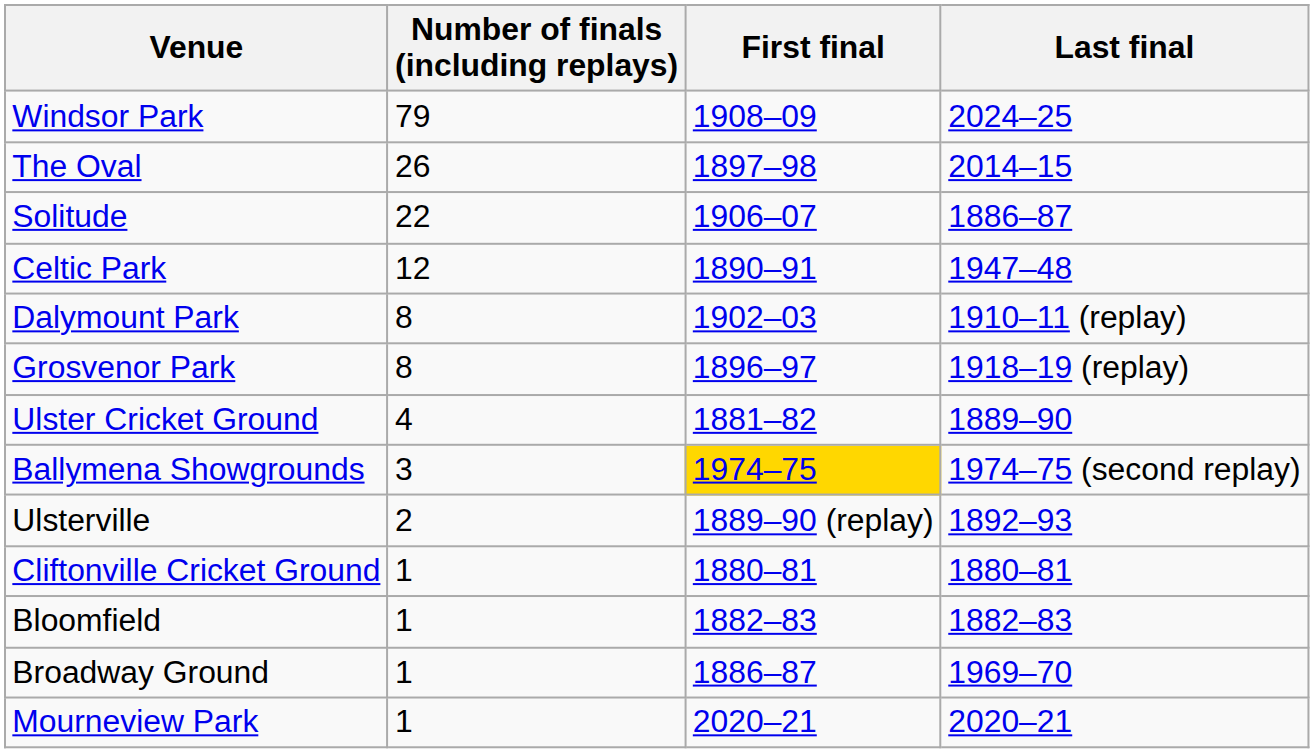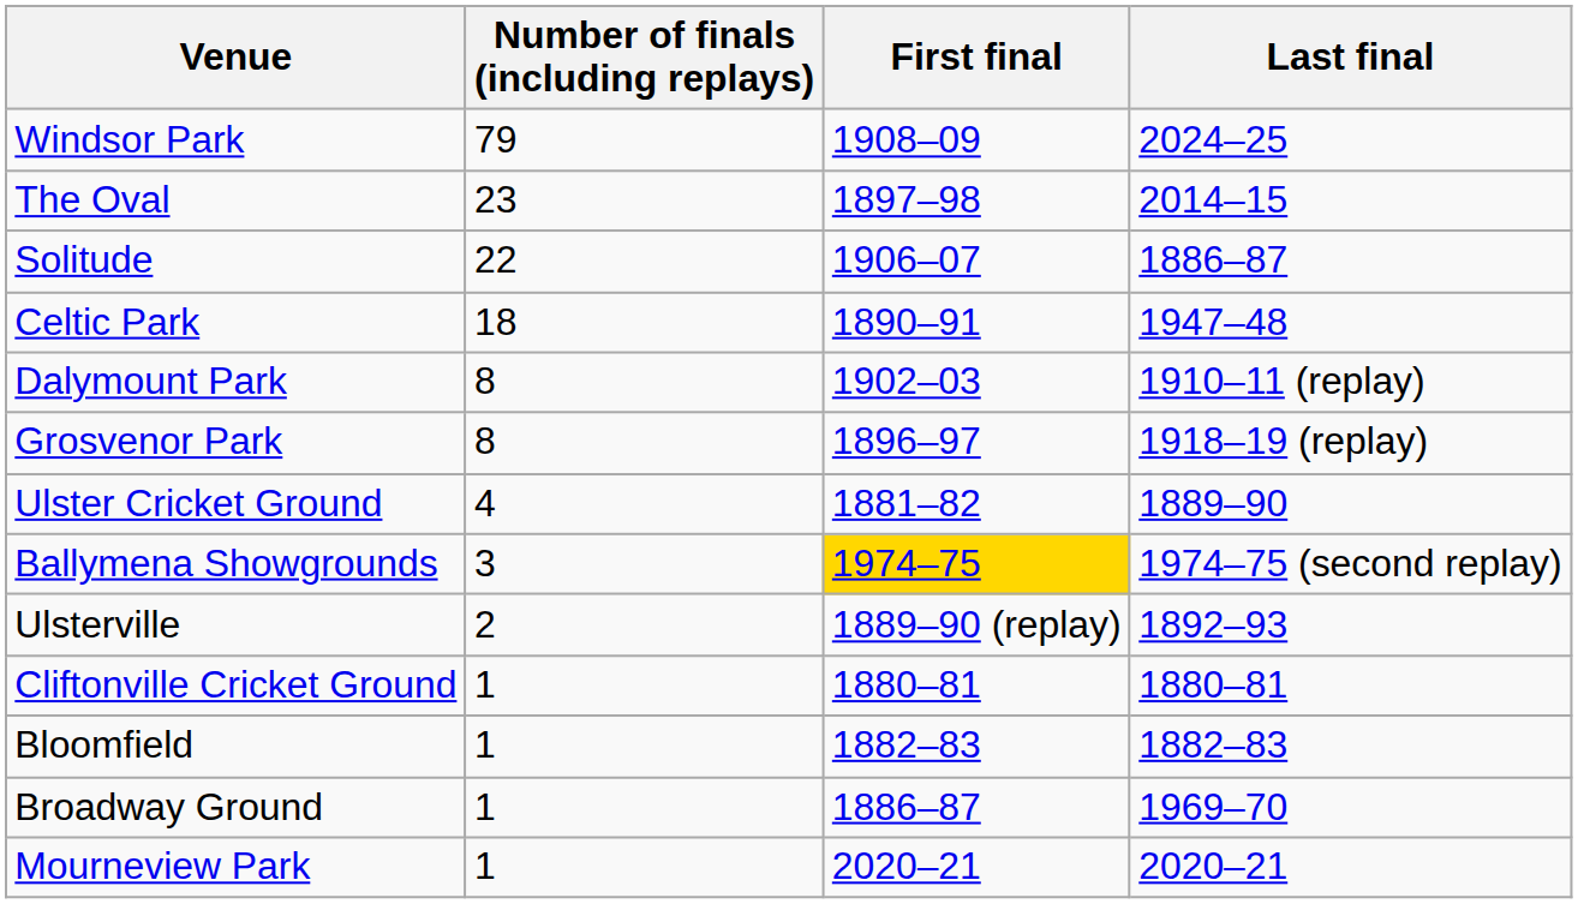 <table class="wikitable">
 <tr>
 <th>Venue</th>
 <th>Number of finals<br>(including replays)</th>
 <th>First final</th>
 <th>Last final</th>
 </tr>
 <tr>
 <td><a href='#'>Windsor Park</a></td>
 <td>79</td>
 <td><a href='#'>1908–09</a></td>
 <td><a href='#'>2024–25</a></td>
 </tr>
 <tr>
 <td><a href='#'>The Oval</a></td>
-<td>26</td>
+<td>23</td>
 <td><a href='#'>1897–98</a></td>
 <td><a href='#'>2014–15</a></td>
 </tr>
 <tr>
 <td><a href='#'>Solitude</a></td>
 <td>22</td>
 <td><a href='#'>1906–07</a></td>
 <td><a href='#'>1886–87</a></td>
 </tr>
 <tr>
 <td><a href='#'>Celtic Park</a></td>
-<td>12</td>
+<td>18</td>
 <td><a href='#'>1890–91</a></td>
 <td><a href='#'>1947–48</a></td>
 </tr>
 <tr>
 <td><a href='#'>Dalymount Park</a></td>
 <td>8</td>
 <td><a href='#'>1902–03</a></td>
 <td><a href='#'>1910–11</a> (replay)</td>
 </tr>
 <tr>
 <td><a href='#'>Grosvenor Park</a></td>
 <td>8</td>
 <td><a href='#'>1896–97</a></td>
 <td><a href='#'>1918–19</a> (replay)</td>
 </tr>
 <tr>
 <td><a href='#'>Ulster Cricket Ground</a></td>
 <td>4</td>
 <td><a href='#'>1881–82</a></td>
 <td><a href='#'>1889–90</a></td>
 </tr>
 <tr>
 <td><a href='#'>Ballymena Showgrounds</a></td>
 <td>3</td>
 <td style="background: gold;"><a href='#'>1974–75</a></td>
 <td><a href='#'>1974–75</a> (second replay)</td>
 </tr>
 <tr>
 <td>Ulsterville</td>
 <td>2</td>
 <td><a href='#'>1889–90</a> (replay)</td>
 <td><a href='#'>1892–93</a></td>
 </tr>
 <tr>
 <td><a href='#'>Cliftonville Cricket Ground</a></td>
 <td>1</td>
 <td><a href='#'>1880–81</a></td>
 <td><a href='#'>1880–81</a></td>
 </tr>
 <tr>
 <td>Bloomfield</td>
 <td>1</td>
 <td><a href='#'>1882–83</a></td>
 <td><a href='#'>1882–83</a></td>
 </tr>
 <tr>
 <td>Broadway Ground</td>
 <td>1</td>
 <td><a href='#'>1886–87</a></td>
 <td><a href='#'>1969–70</a></td>
 </tr>
 <tr>
 <td><a href='#'>Mourneview Park</a></td>
 <td>1</td>
 <td><a href='#'>2020–21</a></td>
 <td><a href='#'>2020–21</a></td>
 </tr>
 </table>
